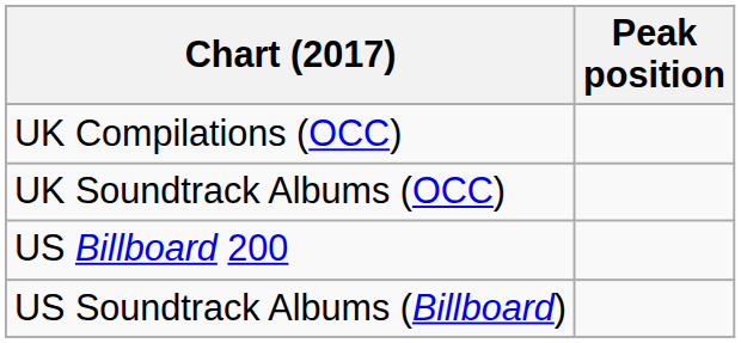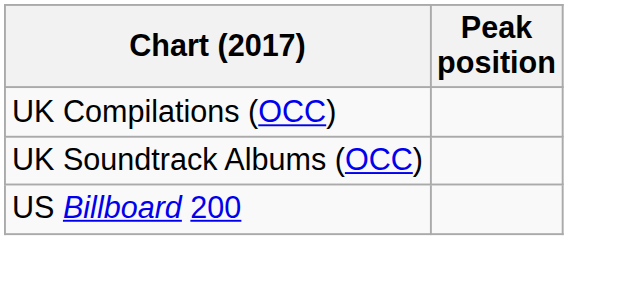 <table class="wikitable sortable">
 <tr>
 <th align="left">Chart (2017)</th>
 <th align="center">Peak<br>position</th>
 </tr>
 <tr>
 <td>UK Compilations (<a href='#'>OCC</a>)</td>
 <td></td>
 </tr>
 <tr>
 <td>UK Soundtrack Albums (<a href='#'>OCC</a>)</td>
 <td></td>
 </tr>
 <tr>
 <td>US <a href='#'><em>Billboard</em></a> <a href='#'>200</a></td>
 <td></td>
 </tr>
-<tr>
-<td>US Soundtrack Albums (<em><a href='#'>Billboard</a></em>)</td>
-<td></td>
-</tr>
 </table>
